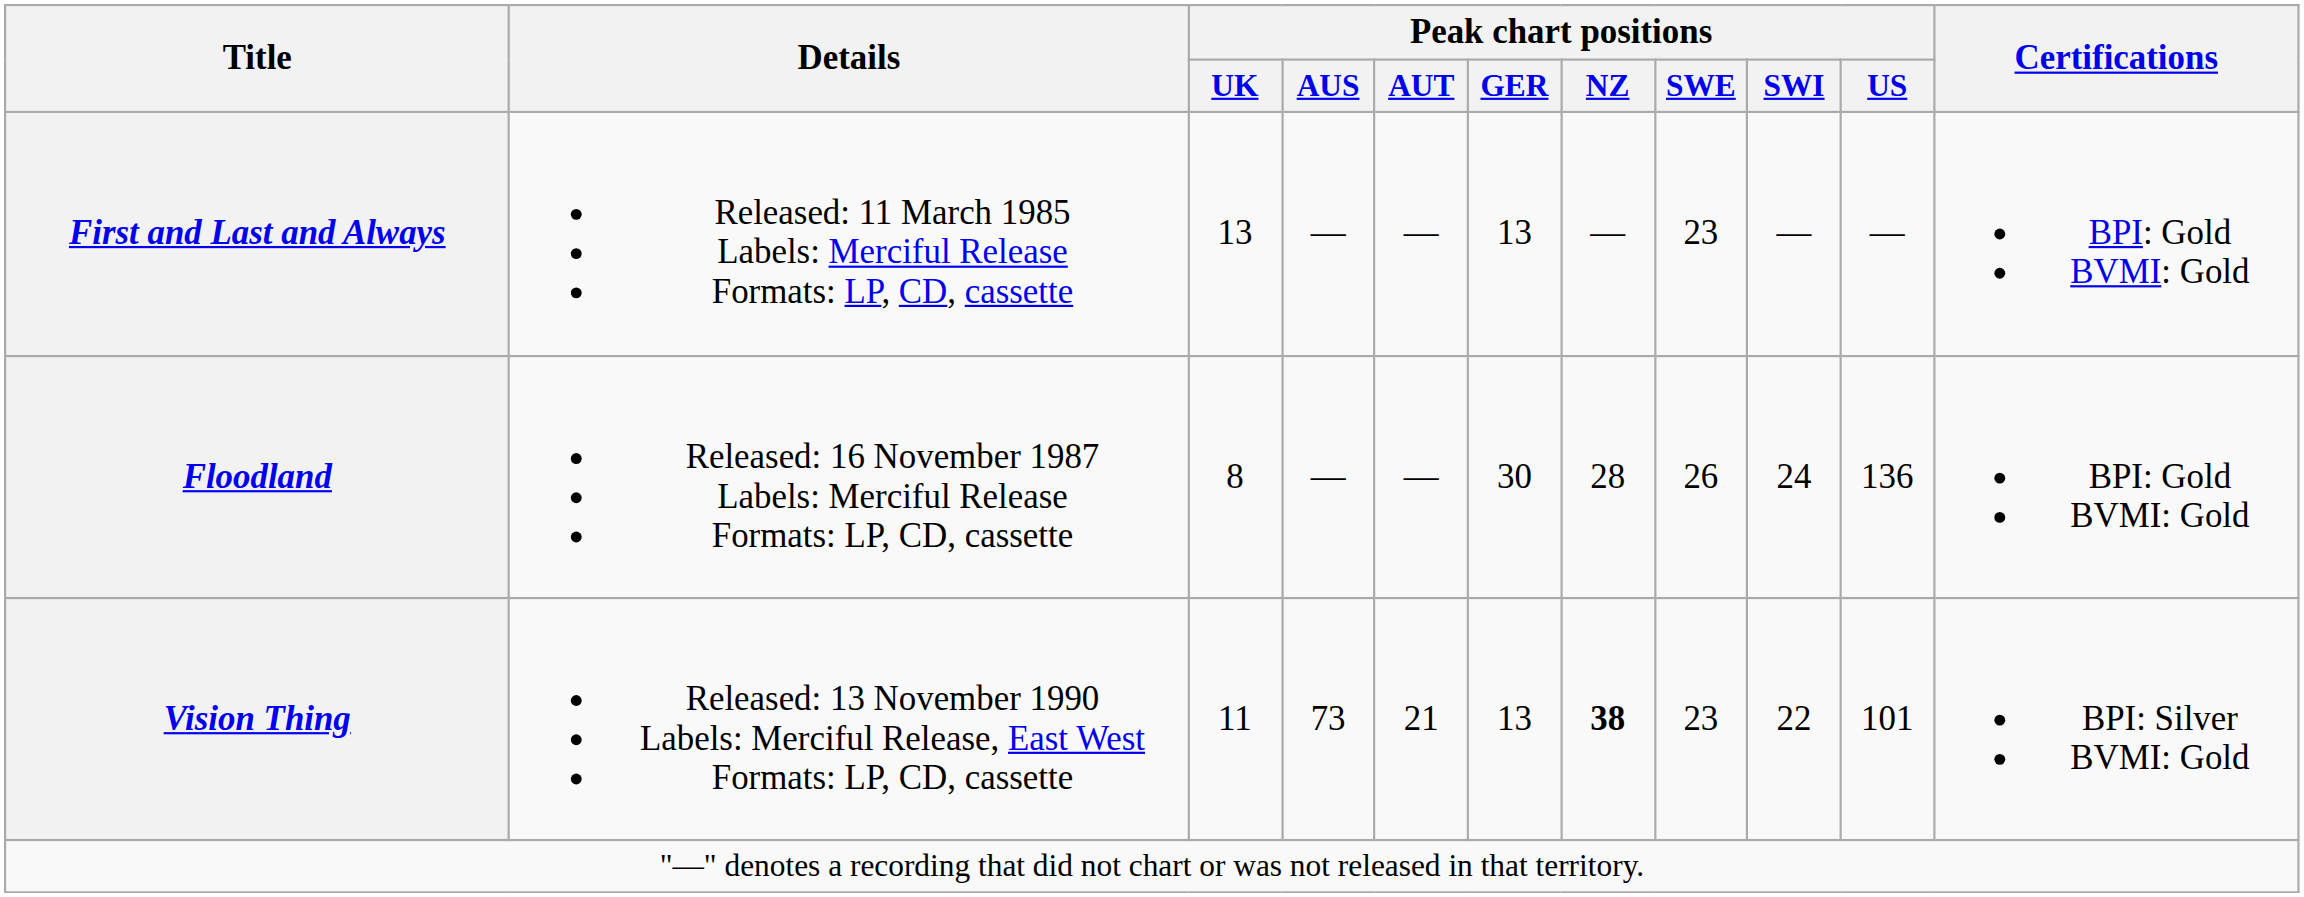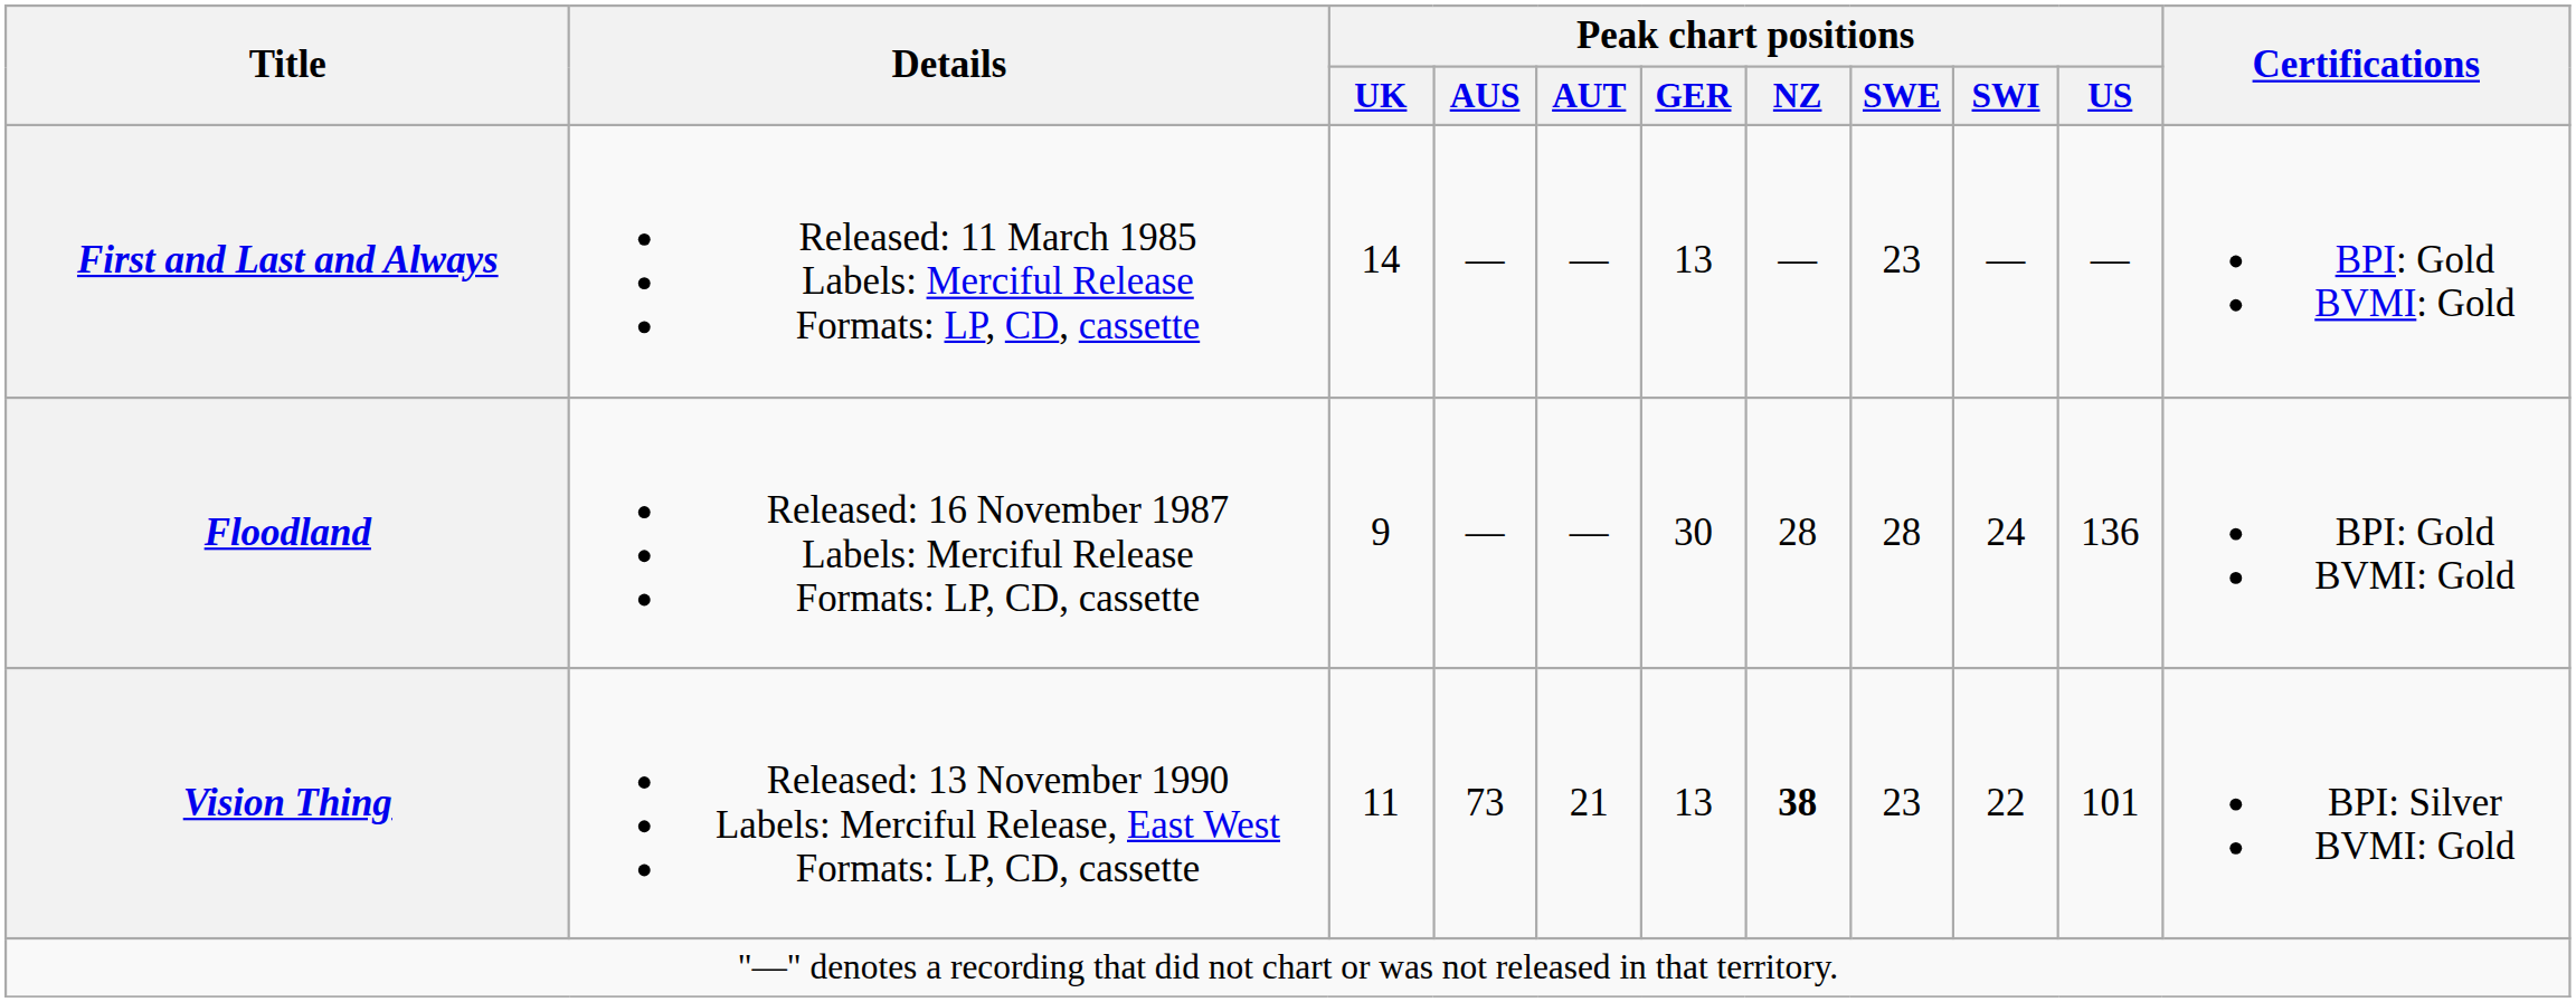 <table class="wikitable plainrowheaders" style="text-align:center;">
 <tr>
 <th scope="col" rowspan="2" style="width:14em;">Title</th>
 <th scope="col" rowspan="2" style="width:19em;">Details</th>
 <th scope="col" colspan="8">Peak chart positions</th>
 <th scope="col" rowspan="2" style="width:10em;"><a href='#'>Certifications</a></th>
 </tr>
 <tr>
 <th scope="col" style="width:2.5em;font-size:90%;"><a href='#'>UK</a><br></th>
 <th scope="col" style="width:2.5em;font-size:90%;"><a href='#'>AUS</a><br></th>
 <th scope="col" style="width:2.5em;font-size:90%;"><a href='#'>AUT</a><br></th>
 <th scope="col" style="width:2.5em;font-size:90%;"><a href='#'>GER</a><br></th>
 <th scope="col" style="width:2.5em;font-size:90%;"><a href='#'>NZ</a><br></th>
 <th scope="col" style="width:2.5em;font-size:90%;"><a href='#'>SWE</a><br></th>
 <th scope="col" style="width:2.5em;font-size:90%;"><a href='#'>SWI</a><br></th>
 <th scope="col" style="width:2.5em;font-size:90%;"><a href='#'>US</a><br></th>
 </tr>
 <tr>
 <th scope="row"><em><a href='#'>First and Last and Always</a></em></th>
 <td><br><ul><li>Released: 11 March 1985</li><li>Labels: <a href='#'>Merciful Release</a></li><li>Formats: <a href='#'>LP</a>, <a href='#'>CD</a>, <a href='#'>cassette</a></li></ul></td>
-<td>13</td>
+<td>14</td>
 <td>—</td>
 <td>—</td>
 <td>13</td>
 <td>—</td>
 <td>23</td>
 <td>—</td>
 <td>—</td>
 <td><br><ul><li><a href='#'>BPI</a>: Gold</li><li><a href='#'>BVMI</a>: Gold</li></ul></td>
 </tr>
 <tr>
 <th scope="row"><em><a href='#'>Floodland</a></em></th>
 <td><br><ul><li>Released: 16 November 1987</li><li>Labels: Merciful Release</li><li>Formats: LP, CD, cassette</li></ul></td>
-<td>8</td>
+<td>9</td>
 <td>—</td>
 <td>—</td>
 <td>30</td>
 <td>28</td>
-<td>26</td>
+<td>28</td>
 <td>24</td>
 <td>136</td>
 <td><br><ul><li>BPI: Gold</li><li>BVMI: Gold</li></ul></td>
 </tr>
 <tr>
 <th scope="row"><em><a href='#'>Vision Thing</a></em></th>
 <td><br><ul><li>Released: 13 November 1990</li><li>Labels: Merciful Release, <a href='#'>East West</a></li><li>Formats: LP, CD, cassette</li></ul></td>
 <td>11</td>
 <td>73</td>
 <td>21</td>
 <td>13</td>
 <td><strong>38</strong></td>
 <td>23</td>
 <td>22</td>
 <td>101</td>
 <td><br><ul><li>BPI: Silver</li><li>BVMI: Gold</li></ul></td>
 </tr>
 <tr>
 <td colspan="11" style="font-size:90%">"—" denotes a recording that did not chart or was not released in that territory.</td>
 </tr>
 </table>
